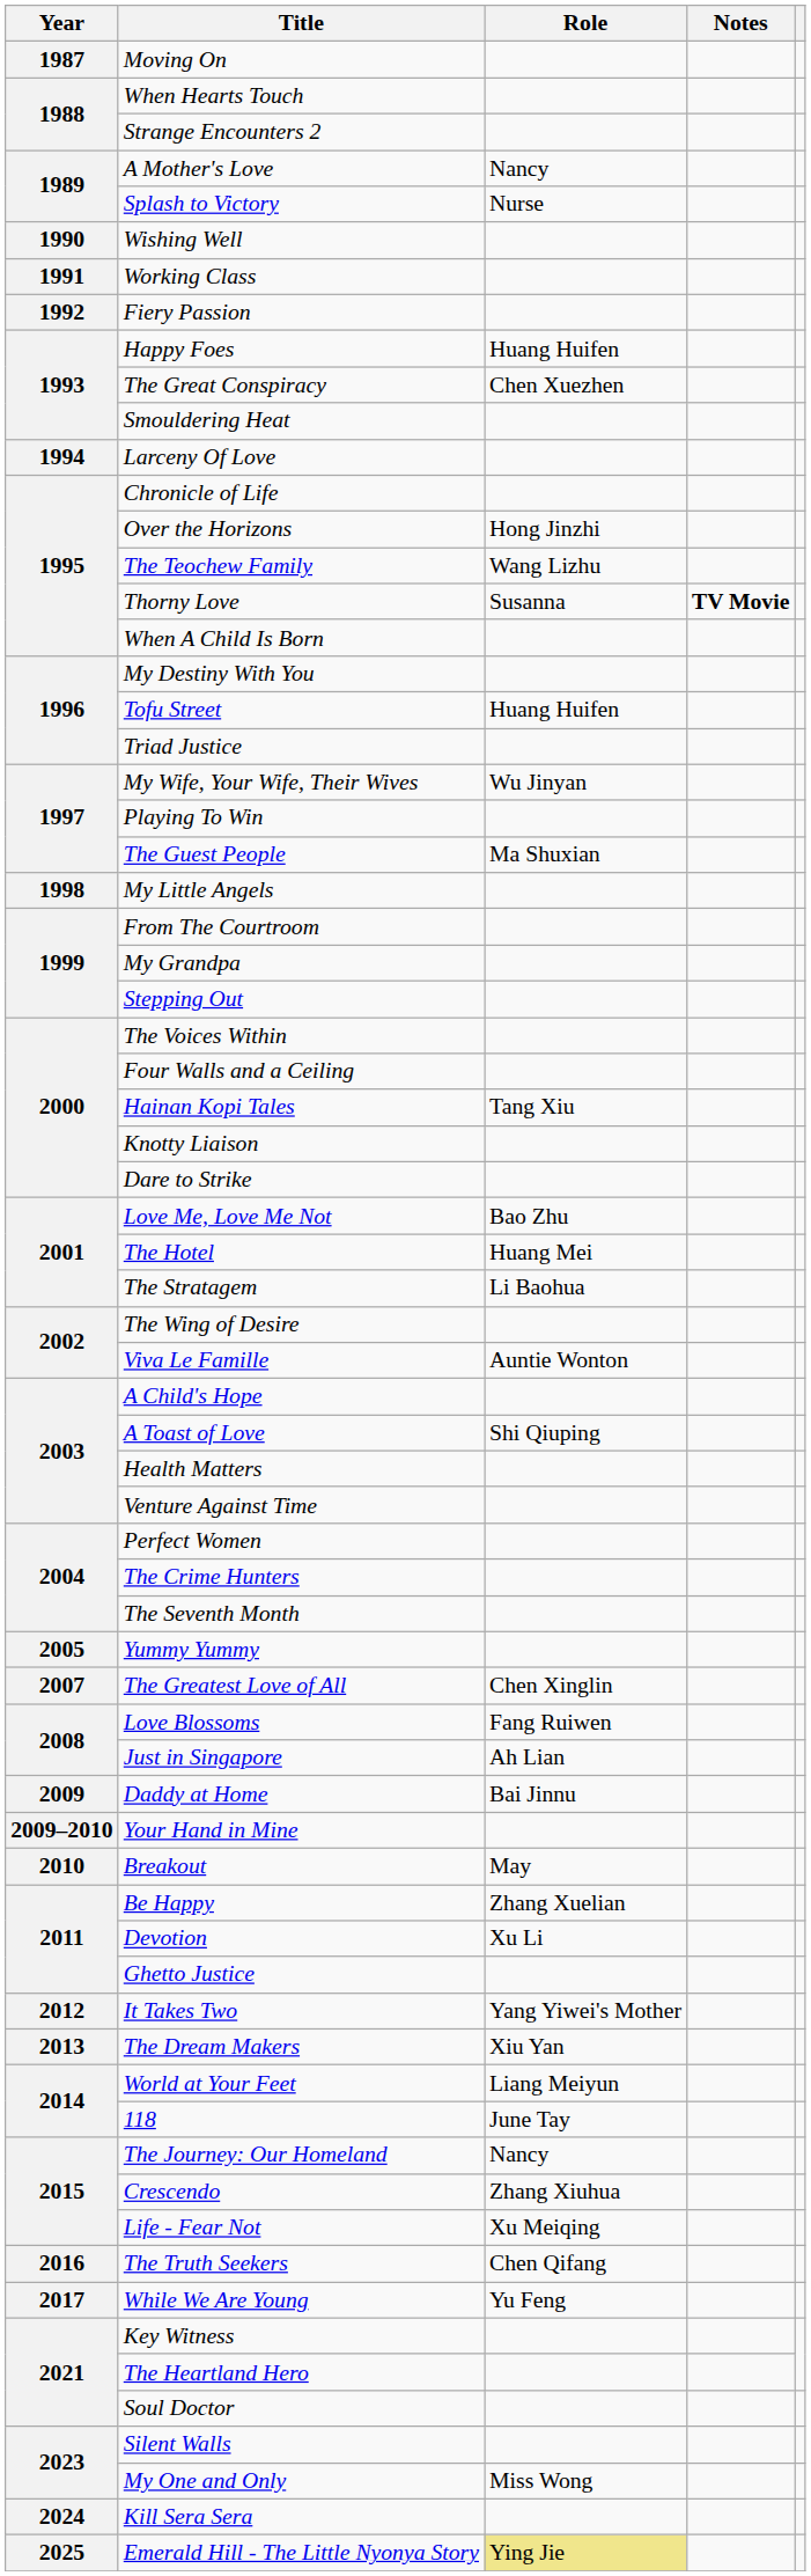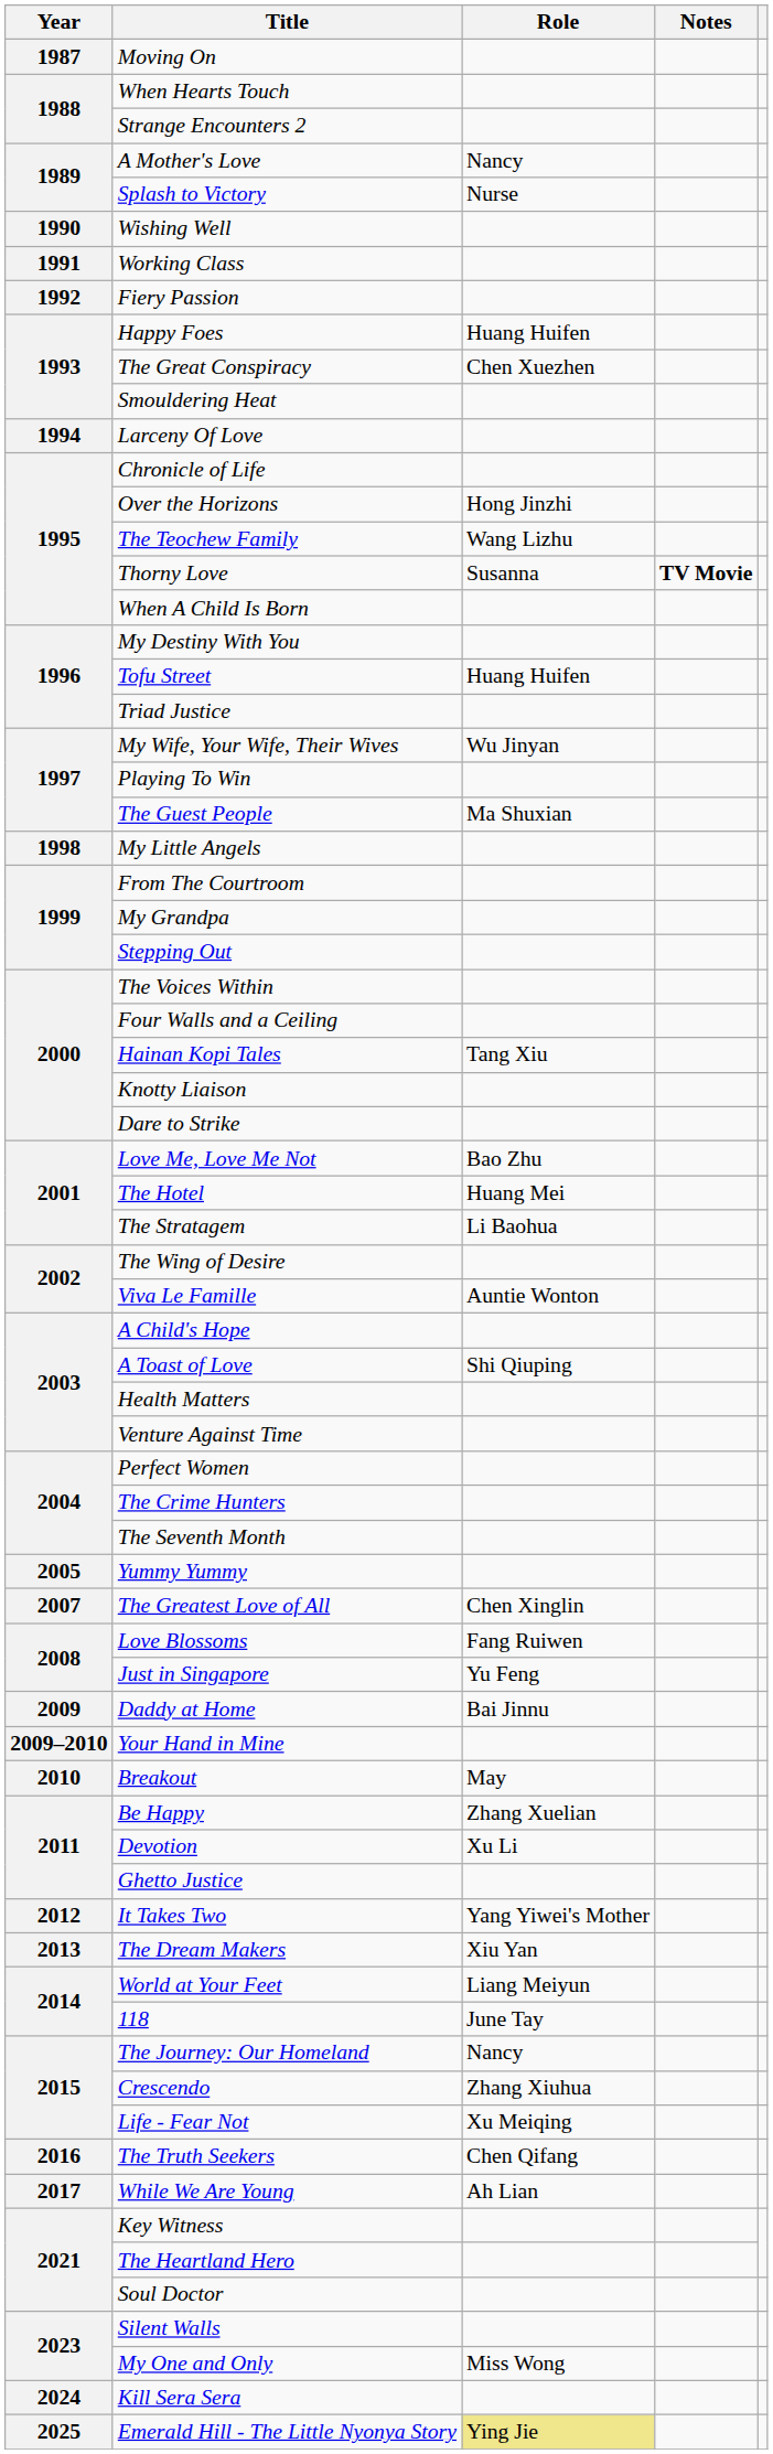 <table class="wikitable sortable plainrowheaders">
 <tr>
 <th scope="col">Year</th>
 <th scope="col">Title</th>
 <th scope="col">Role</th>
 <th scope="col" class="unsortable">Notes</th>
 <th scope="col" class="unsortable"></th>
 </tr>
 <tr>
 <th scope="row">1987</th>
 <td><em>Moving On</em></td>
 <td></td>
 <td></td>
 <td></td>
 </tr>
 <tr>
 <th scope="row" rowspan="2">1988</th>
 <td><em> When Hearts Touch</em></td>
 <td></td>
 <td></td>
 <td></td>
 </tr>
 <tr>
 <td><em>Strange Encounters 2</em></td>
 <td></td>
 <td></td>
 <td></td>
 </tr>
 <tr>
 <th scope="row" rowspan="2">1989</th>
 <td><em>A Mother's Love</em></td>
 <td>Nancy</td>
 <td></td>
 <td></td>
 </tr>
 <tr>
 <td><em><a href='#'>Splash to Victory</a></em></td>
 <td>Nurse</td>
 <td></td>
 <td></td>
 </tr>
 <tr>
 <th scope="row" rowspan="1">1990</th>
 <td><em>Wishing Well</em></td>
 <td></td>
 <td></td>
 <td></td>
 </tr>
 <tr>
 <th scope="row" rowspan="1">1991</th>
 <td><em>Working Class</em></td>
 <td></td>
 <td></td>
 <td></td>
 </tr>
 <tr>
 <th scope="row" rowspan="1">1992</th>
 <td><em>Fiery Passion</em></td>
 <td></td>
 <td></td>
 <td></td>
 </tr>
 <tr>
 <th scope="row" rowspan="3">1993</th>
 <td><em>Happy Foes</em></td>
 <td>Huang Huifen</td>
 <td></td>
 <td></td>
 </tr>
 <tr>
 <td><em>The Great Conspiracy</em></td>
 <td>Chen Xuezhen</td>
 <td></td>
 <td></td>
 </tr>
 <tr>
 <td><em>Smouldering Heat</em></td>
 <td></td>
 <td></td>
 <td></td>
 </tr>
 <tr>
 <th scope="row" rowspan="1">1994</th>
 <td><em>Larceny Of Love</em></td>
 <td></td>
 <td></td>
 <td></td>
 </tr>
 <tr>
 <th scope="row" rowspan="5">1995</th>
 <td><em>Chronicle of Life</em></td>
 <td></td>
 <td></td>
 <td></td>
 </tr>
 <tr>
 <td><em>Over the Horizons</em></td>
 <td>Hong Jinzhi</td>
 <td></td>
 <td></td>
 </tr>
 <tr>
 <td><em><a href='#'>The Teochew Family</a></em></td>
 <td>Wang Lizhu</td>
 <td></td>
 <td></td>
 </tr>
 <tr>
 <td><em>Thorny Love</em></td>
 <td>Susanna</td>
 <td><strong>TV Movie</strong></td>
 <td></td>
 </tr>
 <tr>
 <td><em>When A Child Is Born</em></td>
 <td></td>
 <td></td>
 <td></td>
 </tr>
 <tr>
 <th scope="row" rowspan="3">1996</th>
 <td><em>My Destiny With You</em></td>
 <td></td>
 <td></td>
 <td></td>
 </tr>
 <tr>
 <td><em><a href='#'>Tofu Street</a></em></td>
 <td>Huang Huifen</td>
 <td></td>
 <td></td>
 </tr>
 <tr>
 <td><em>Triad Justice</em></td>
 <td></td>
 <td></td>
 <td></td>
 </tr>
 <tr>
 <th scope="row" rowspan="3">1997</th>
 <td><em>My Wife, Your Wife, Their Wives</em></td>
 <td>Wu Jinyan</td>
 <td></td>
 <td></td>
 </tr>
 <tr>
 <td><em>Playing To Win</em></td>
 <td></td>
 <td></td>
 <td></td>
 </tr>
 <tr>
 <td><em><a href='#'>The Guest People</a></em></td>
 <td>Ma Shuxian</td>
 <td></td>
 <td></td>
 </tr>
 <tr>
 <th scope="row" rowspan="1">1998</th>
 <td><em>My Little Angels</em></td>
 <td></td>
 <td></td>
 <td></td>
 </tr>
 <tr>
 <th scope="row" rowspan="3">1999</th>
 <td><em>From The Courtroom</em></td>
 <td></td>
 <td></td>
 <td></td>
 </tr>
 <tr>
 <td><em>My Grandpa</em></td>
 <td></td>
 <td></td>
 <td></td>
 </tr>
 <tr>
 <td><em><a href='#'>Stepping Out</a></em></td>
 <td></td>
 <td></td>
 <td></td>
 </tr>
 <tr>
 <th scope="row" rowspan="5">2000</th>
 <td><em>The Voices Within</em></td>
 <td></td>
 <td></td>
 <td></td>
 </tr>
 <tr>
 <td><em>Four Walls and a Ceiling</em></td>
 <td></td>
 <td></td>
 <td></td>
 </tr>
 <tr>
 <td><em><a href='#'>Hainan Kopi Tales</a></em></td>
 <td>Tang Xiu</td>
 <td></td>
 <td></td>
 </tr>
 <tr>
 <td><em>Knotty Liaison</em></td>
 <td></td>
 <td></td>
 <td></td>
 </tr>
 <tr>
 <td><em>Dare to Strike</em></td>
 <td></td>
 <td></td>
 <td></td>
 </tr>
 <tr>
 <th scope="row" rowspan="3">2001</th>
 <td><em><a href='#'>Love Me, Love Me Not</a></em></td>
 <td>Bao Zhu</td>
 <td></td>
 <td></td>
 </tr>
 <tr>
 <td><em><a href='#'>The Hotel</a></em></td>
 <td>Huang Mei</td>
 <td></td>
 <td></td>
 </tr>
 <tr>
 <td><em>The Stratagem</em></td>
 <td>Li Baohua</td>
 <td></td>
 <td></td>
 </tr>
 <tr>
 <th scope="row" rowspan="2">2002</th>
 <td><em>The Wing of Desire</em></td>
 <td></td>
 <td></td>
 <td></td>
 </tr>
 <tr>
 <td><em><a href='#'>Viva Le Famille</a></em></td>
 <td>Auntie Wonton</td>
 <td></td>
 <td></td>
 </tr>
 <tr>
 <th scope="row" rowspan="4">2003</th>
 <td><em><a href='#'>A Child's Hope</a></em></td>
 <td></td>
 <td></td>
 <td></td>
 </tr>
 <tr>
 <td><em><a href='#'>A Toast of Love</a></em></td>
 <td>Shi Qiuping</td>
 <td></td>
 <td></td>
 </tr>
 <tr>
 <td><em>Health Matters</em></td>
 <td></td>
 <td></td>
 <td></td>
 </tr>
 <tr>
 <td><em>Venture Against Time</em></td>
 <td></td>
 <td></td>
 <td></td>
 </tr>
 <tr>
 <th scope="row" rowspan="3">2004</th>
 <td><em>Perfect Women</em></td>
 <td></td>
 <td></td>
 <td></td>
 </tr>
 <tr>
 <td><em><a href='#'>The Crime Hunters</a></em></td>
 <td></td>
 <td></td>
 <td></td>
 </tr>
 <tr>
 <td><em>The Seventh Month</em></td>
 <td></td>
 <td></td>
 <td></td>
 </tr>
 <tr>
 <th scope="row" rowspan="1">2005</th>
 <td><em><a href='#'>Yummy Yummy</a></em></td>
 <td></td>
 <td></td>
 <td></td>
 </tr>
 <tr>
 <th scope="row" rowspan="1">2007</th>
 <td><em><a href='#'>The Greatest Love of All</a></em></td>
 <td>Chen Xinglin</td>
 <td></td>
 <td></td>
 </tr>
 <tr>
 <th scope="row" rowspan="2">2008</th>
 <td><em><a href='#'>Love Blossoms</a></em></td>
 <td>Fang Ruiwen</td>
 <td></td>
 <td></td>
 </tr>
 <tr>
 <td><em><a href='#'>Just in Singapore</a></em></td>
-<td>Ah Lian</td>
+<td>Yu Feng</td>
 <td></td>
 <td></td>
 </tr>
 <tr>
 <th scope="row" rowspan="1">2009</th>
 <td><em><a href='#'>Daddy at Home</a></em></td>
 <td>Bai Jinnu</td>
 <td></td>
 <td></td>
 </tr>
 <tr>
 <th scope="row" rowspan="1">2009–2010</th>
 <td><em><a href='#'>Your Hand in Mine</a></em></td>
 <td></td>
 <td></td>
 <td></td>
 </tr>
 <tr>
 <th scope="row" rowspan="1">2010</th>
 <td><em><a href='#'>Breakout</a></em></td>
 <td>May</td>
 <td></td>
 <td></td>
 </tr>
 <tr>
 <th scope="row" rowspan="3">2011</th>
 <td><em><a href='#'>Be Happy</a></em></td>
 <td>Zhang Xuelian</td>
 <td></td>
 <td></td>
 </tr>
 <tr>
 <td><em><a href='#'>Devotion</a></em></td>
 <td>Xu Li</td>
 <td></td>
 <td></td>
 </tr>
 <tr>
 <td><em><a href='#'>Ghetto Justice</a></em></td>
 <td></td>
 <td></td>
 <td></td>
 </tr>
 <tr>
 <th scope="row" rowspan="1">2012</th>
 <td><em><a href='#'>It Takes Two</a></em></td>
 <td>Yang Yiwei's Mother</td>
 <td></td>
 <td></td>
 </tr>
 <tr>
 <th scope="row" rowspan="1">2013</th>
 <td><em><a href='#'>The Dream Makers</a></em></td>
 <td>Xiu Yan</td>
 <td></td>
 <td></td>
 </tr>
 <tr>
 <th scope="row" rowspan="2">2014</th>
 <td><em><a href='#'>World at Your Feet</a></em></td>
 <td>Liang Meiyun</td>
 <td></td>
 <td></td>
 </tr>
 <tr>
 <td><em><a href='#'>118</a></em></td>
 <td>June Tay</td>
 <td></td>
 <td></td>
 </tr>
 <tr>
 <th scope="row" rowspan="3">2015</th>
 <td><em><a href='#'>The Journey: Our Homeland</a></em></td>
 <td>Nancy</td>
 <td></td>
 <td></td>
 </tr>
 <tr>
 <td><em><a href='#'>Crescendo</a></em></td>
 <td>Zhang Xiuhua</td>
 <td></td>
 <td></td>
 </tr>
 <tr>
 <td><em><a href='#'>Life - Fear Not</a></em></td>
 <td>Xu Meiqing</td>
 <td></td>
 <td></td>
 </tr>
 <tr>
 <th scope="row" rowspan="1">2016</th>
 <td><em><a href='#'>The Truth Seekers</a></em></td>
 <td>Chen Qifang</td>
 <td></td>
 <td></td>
 </tr>
 <tr>
 <th scope="row" rowspan="1">2017</th>
 <td><em><a href='#'>While We Are Young</a></em></td>
-<td>Yu Feng</td>
+<td>Ah Lian</td>
 <td></td>
 <td></td>
 </tr>
 <tr>
 <th scope="row" rowspan="3">2021</th>
 <td><em>Key Witness</em></td>
 <td></td>
 <td></td>
 <td rowspan="2"></td>
 </tr>
 <tr>
 <td><em><a href='#'>The Heartland Hero</a></em></td>
 <td></td>
 <td></td>
 </tr>
 <tr>
 <td><em>Soul Doctor</em></td>
 <td></td>
 <td></td>
 <td></td>
 </tr>
 <tr>
 <th scope="row" rowspan="2">2023</th>
 <td><em><a href='#'>Silent Walls</a></em></td>
 <td></td>
 <td></td>
 <td></td>
 </tr>
 <tr>
 <td><em><a href='#'>My One and Only</a></em></td>
 <td>Miss Wong</td>
 <td></td>
 <td></td>
 </tr>
 <tr>
 <th scope="row" rowspan="1">2024</th>
 <td><em><a href='#'>Kill Sera Sera</a></em></td>
 <td></td>
 <td></td>
 <td></td>
 </tr>
 <tr>
 <th scope="row">2025</th>
 <td><em><a href='#'>Emerald Hill - The Little Nyonya Story</a></em></td>
 <td style="background: khaki;">Ying Jie</td>
 <td></td>
 <td></td>
 </tr>
 <tr>
 </tr>
 </table>
